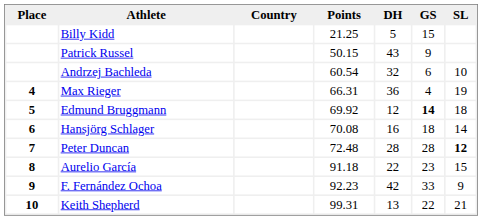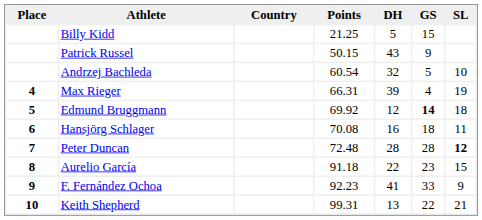 <table style="border-style:solid;border-width:1px;border-color:#808080;background-color:#EFEFEF" cellspacing="2" cellpadding="2" width="600px">
 <tr bgcolor="#EFEFEF">
 <th>Place</th>
 <th>Athlete</th>
 <th>Country</th>
 <th>Points</th>
 <th>DH</th>
 <th>GS</th>
 <th>SL</th>
 </tr>
 <tr align="center" valign="top" bgcolor="#FFFFFF">
 <th></th>
 <td align="left"><a href='#'>Billy Kidd</a></td>
 <td align="left"></td>
 <td>21.25</td>
 <td>5</td>
 <td>15</td>
 <td></td>
 </tr>
 <tr align="center" valign="top" bgcolor="#FFFFFF">
 <th></th>
 <td align="left"><a href='#'>Patrick Russel</a></td>
 <td align="left"></td>
 <td>50.15</td>
 <td>43</td>
 <td>9</td>
 <td></td>
 </tr>
 <tr align="center" valign="top" bgcolor="#FFFFFF">
 <th></th>
 <td align="left"><a href='#'>Andrzej Bachleda</a></td>
 <td align="left"></td>
 <td>60.54</td>
 <td>32</td>
-<td>6</td>
+<td>5</td>
 <td>10</td>
 </tr>
 <tr align="center" valign="top" bgcolor="#FFFFFF">
 <th>4</th>
 <td align="left"><a href='#'>Max Rieger</a></td>
 <td align="left"></td>
 <td>66.31</td>
-<td>36</td>
+<td>39</td>
 <td>4</td>
 <td>19</td>
 </tr>
 <tr align="center" valign="top" bgcolor="#FFFFFF">
 <th>5</th>
 <td align="left"><a href='#'>Edmund Bruggmann</a></td>
 <td align="left"></td>
 <td>69.92</td>
 <td>12</td>
 <td><strong>14</strong></td>
 <td>18</td>
 </tr>
 <tr align="center" valign="top" bgcolor="#FFFFFF">
 <th>6</th>
 <td align="left"><a href='#'>Hansjörg Schlager</a></td>
 <td align="left"></td>
 <td>70.08</td>
 <td>16</td>
 <td>18</td>
-<td>14</td>
+<td>11</td>
 </tr>
 <tr align="center" valign="top" bgcolor="#FFFFFF">
 <th>7</th>
 <td align="left"><a href='#'>Peter Duncan</a></td>
 <td align="left"></td>
 <td>72.48</td>
 <td>28</td>
 <td>28</td>
 <td><strong>12</strong></td>
 </tr>
 <tr align="center" valign="top" bgcolor="#FFFFFF">
 <th>8</th>
 <td align="left"><a href='#'>Aurelio García</a></td>
 <td align="left"></td>
 <td>91.18</td>
 <td>22</td>
 <td>23</td>
 <td>15</td>
 </tr>
 <tr align="center" valign="top" bgcolor="#FFFFFF">
 <th>9</th>
 <td align="left"><a href='#'>F. Fernández Ochoa</a></td>
 <td align="left"></td>
 <td>92.23</td>
-<td>42</td>
+<td>41</td>
 <td>33</td>
 <td>9</td>
 </tr>
 <tr align="center" valign="top" bgcolor="#FFFFFF">
 <th>10</th>
 <td align="left"><a href='#'>Keith Shepherd</a></td>
 <td align="left"></td>
 <td>99.31</td>
 <td>13</td>
 <td>22</td>
 <td>21</td>
 </tr>
 </table>
